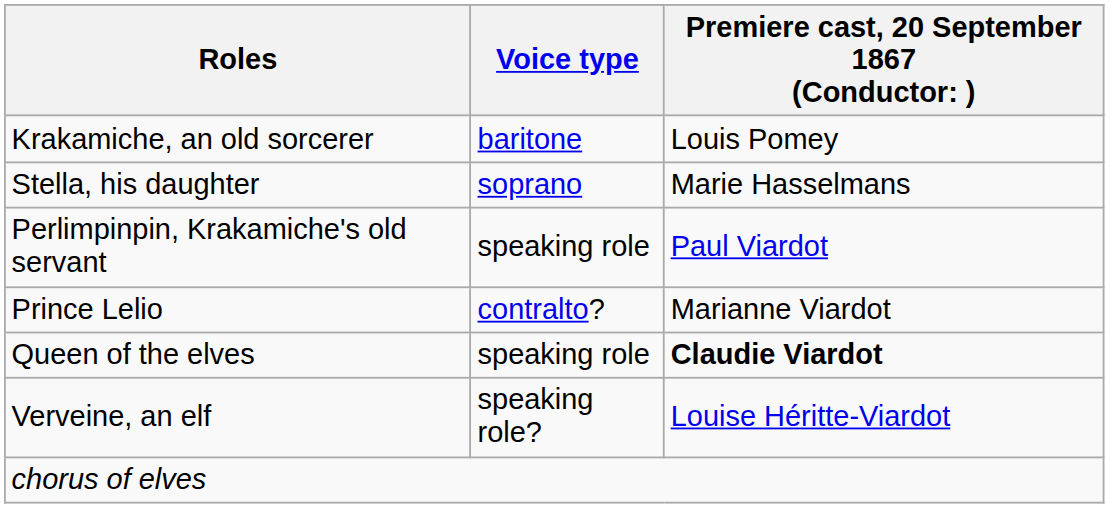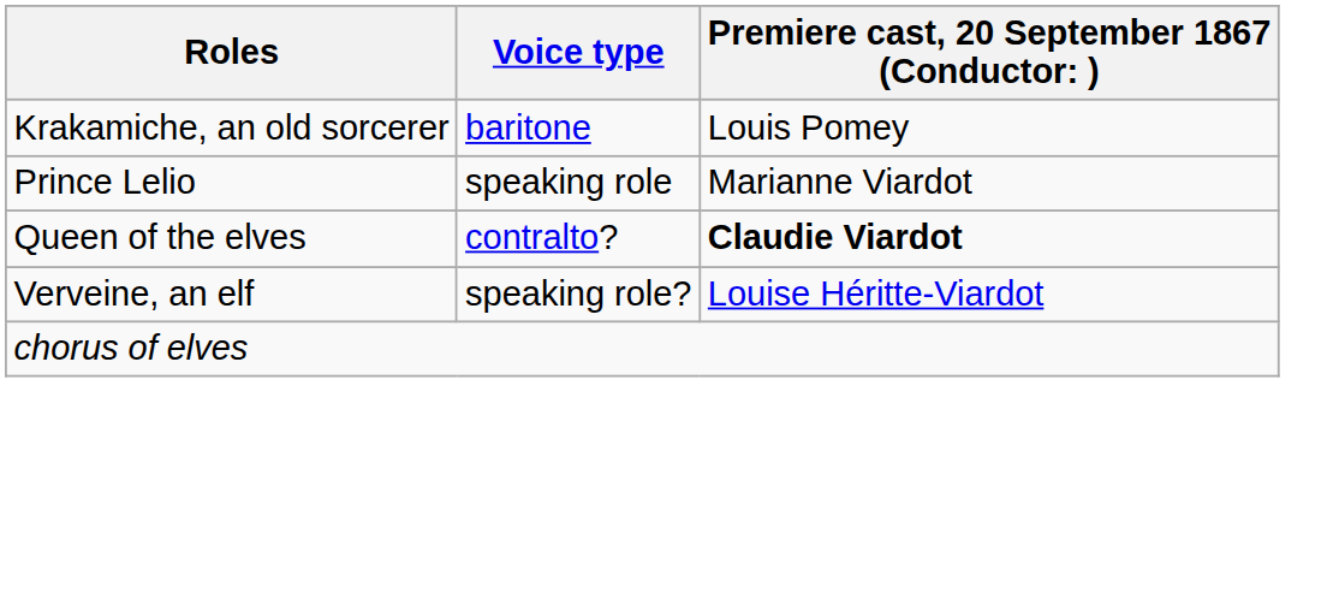 <table class="wikitable">
 <tr>
 <th>Roles</th>
 <th><a href='#'>Voice type</a></th>
 <th>Premiere cast, 20 September 1867<br>(Conductor: )</th>
 </tr>
 <tr>
 <td>Krakamiche, an old sorcerer</td>
 <td><a href='#'>baritone</a></td>
 <td>Louis Pomey</td>
 </tr>
 <tr>
-<td>Stella, his daughter</td>
-<td><a href='#'>soprano</a></td>
-<td>Marie Hasselmans</td>
-</tr>
-<tr>
-<td>Perlimpinpin, Krakamiche's old servant</td>
+<td>Prince Lelio</td>
 <td>speaking role</td>
-<td><a href='#'>Paul Viardot</a></td>
-</tr>
-<tr>
-<td>Prince Lelio</td>
-<td><a href='#'>contralto</a>?</td>
 <td>Marianne Viardot</td>
 </tr>
 <tr>
 <td>Queen of the elves</td>
-<td>speaking role</td>
+<td><a href='#'>contralto</a>?</td>
 <td><strong>Claudie Viardot</strong></td>
 </tr>
 <tr>
 <td>Verveine, an elf</td>
 <td>speaking role?</td>
 <td><a href='#'>Louise Héritte-Viardot</a></td>
 </tr>
 <tr>
 <td colspan="3"><em>chorus of elves</em></td>
 </tr>
 </table>
